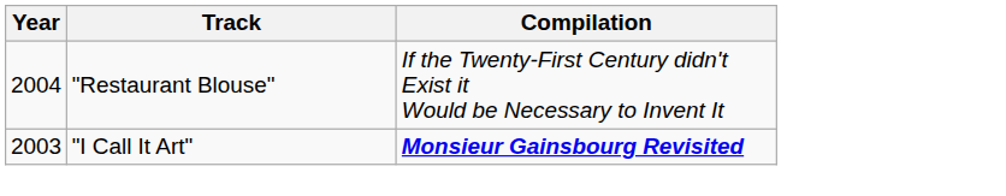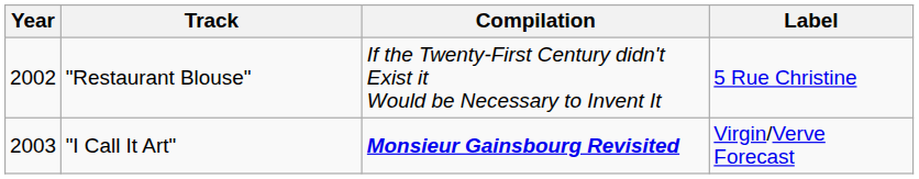 <table class="wikitable">
 <tr>
 <th width="33">Year</th>
 <th width="225">Track</th>
 <th width="260">Compilation</th>
+<th width="150">Label</th>
 </tr>
 <tr>
-<td align="center">2004</td>
+<td align="center">2002</td>
 <td>"Restaurant Blouse"</td>
 <td><em>If the Twenty-First Century didn't Exist it<br>Would be Necessary to Invent It</em></td>
+<td><a href='#'>5 Rue Christine</a></td>
 </tr>
 <tr>
 <td align="center">2003</td>
 <td>"I Call It Art"</td>
 <td><strong><em><a href='#'>Monsieur Gainsbourg Revisited</a></em></strong></td>
+<td><a href='#'>Virgin</a>/<a href='#'>Verve Forecast</a></td>
 </tr>
 </table>
